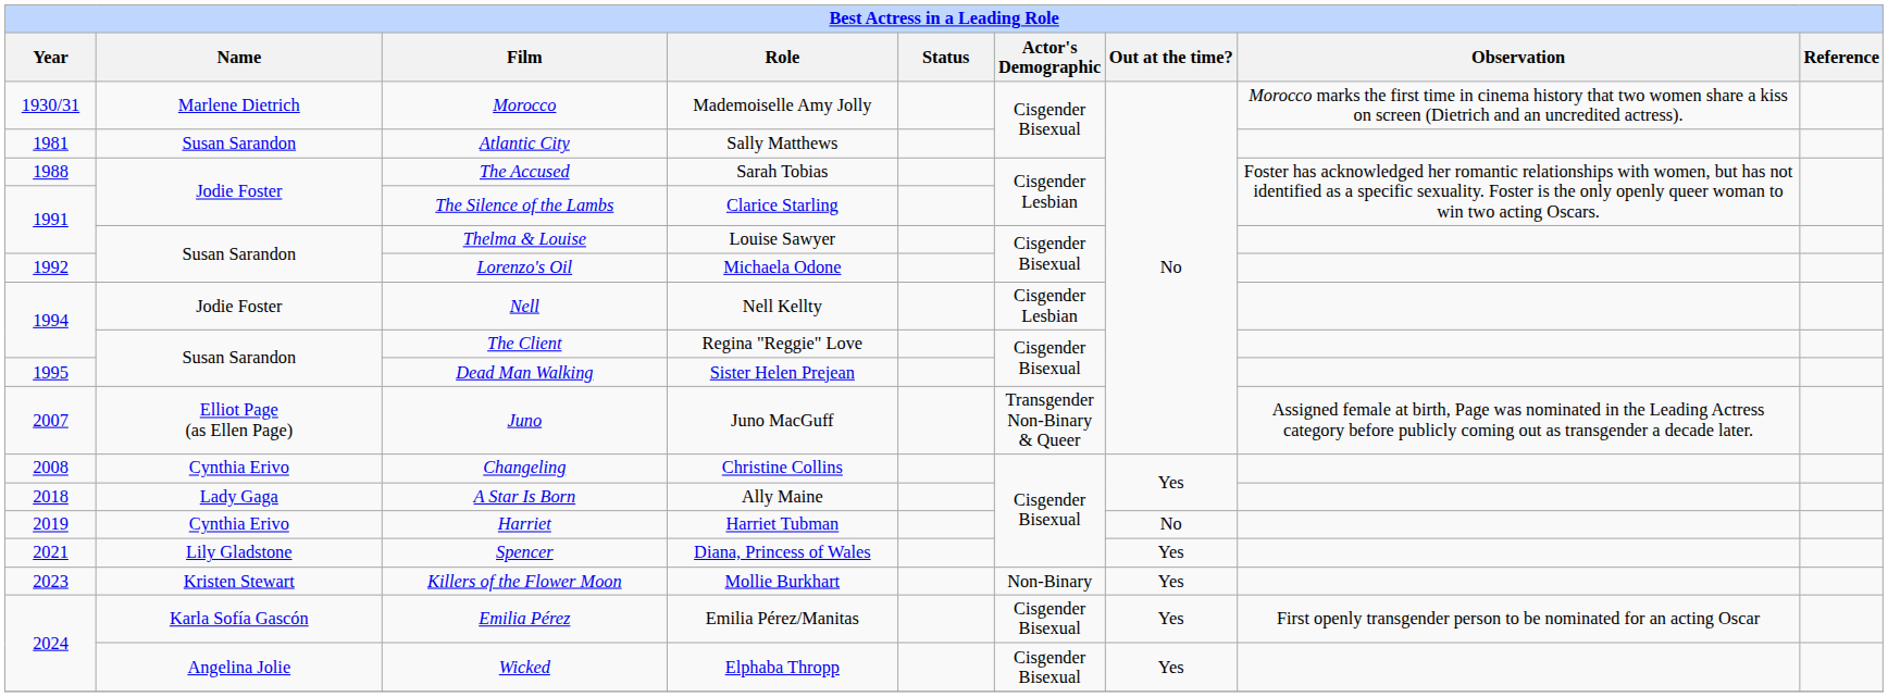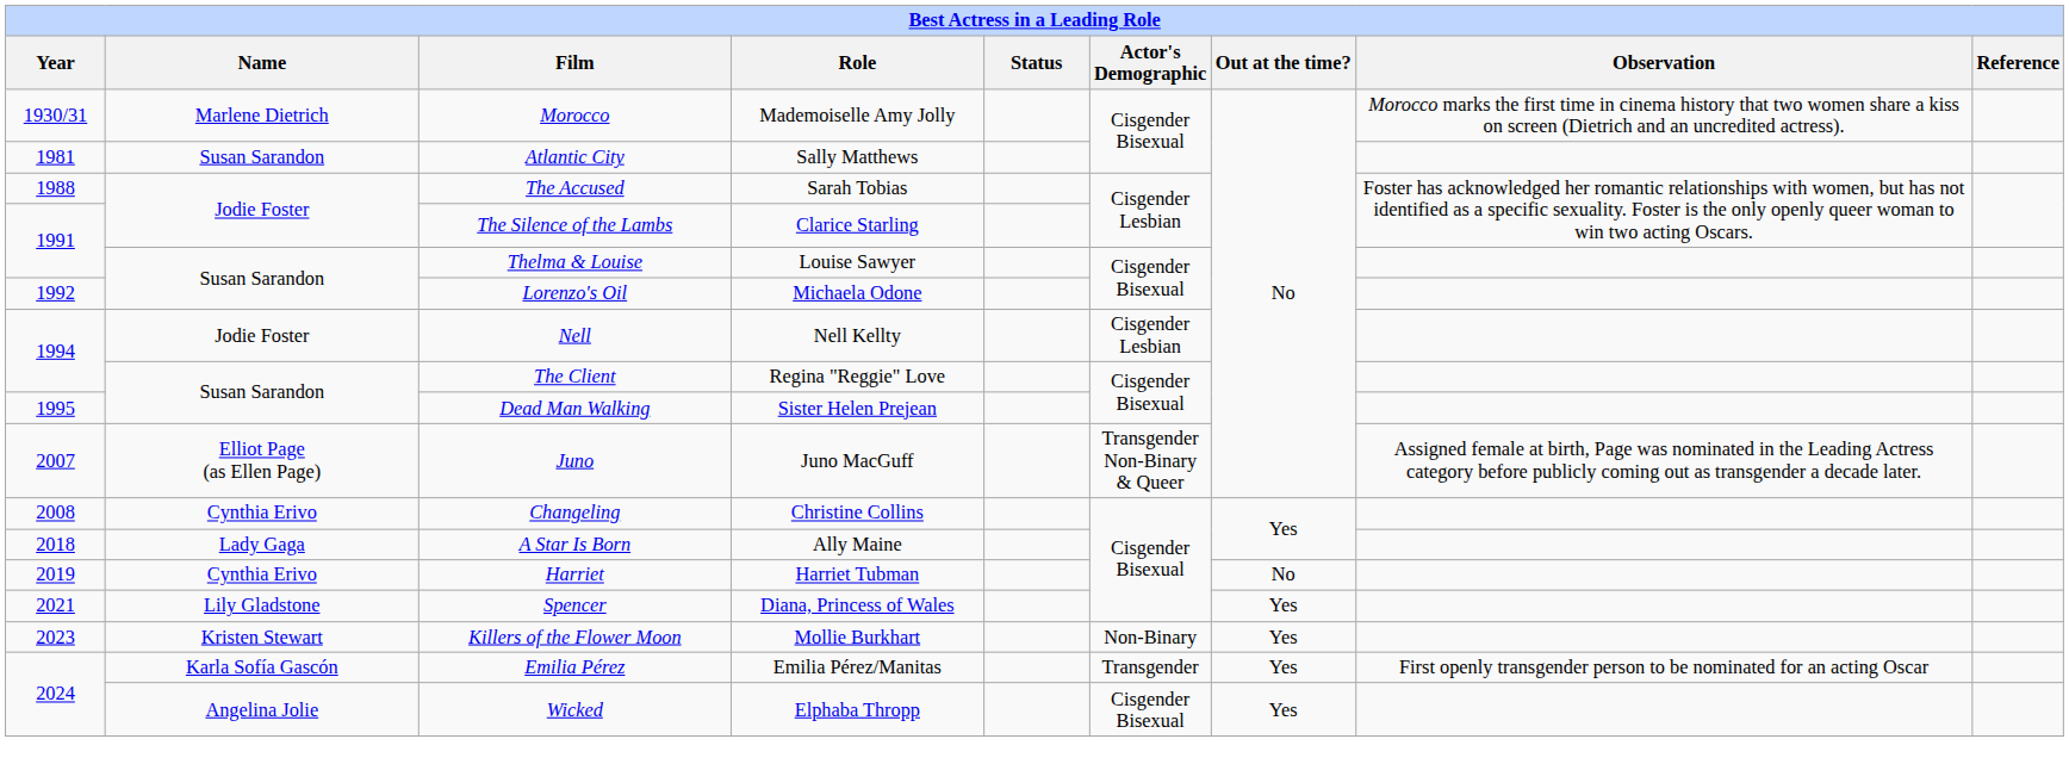 <table class="wikitable" style="text-align: center">
 <tr style="background:#bfd7ff;">
 <td colspan="10" style="text-align:center;"><strong><a href='#'>Best Actress in a Leading Role</a></strong></td>
 </tr>
 <tr style="background:#ebf5ff;">
 <th style="width:075px;">Year</th>
 <th style="width:250px;">Name</th>
 <th style="width:250px;">Film</th>
 <th style="width:200px;">Role</th>
 <th style="width:080px;">Status</th>
 <th style="width:080px;">Actor's Demographic</th>
 <th>Out at the time?</th>
 <th style="width:500px;">Observation</th>
 <th style="width:050px;">Reference</th>
 </tr>
 <tr>
 <td><a href='#'>1930/31</a></td>
 <td><a href='#'>Marlene Dietrich</a></td>
 <td><em><a href='#'>Morocco</a></em></td>
 <td>Mademoiselle Amy Jolly</td>
 <td></td>
 <td rowspan="2">Cisgender Bisexual</td>
 <td rowspan="10">No</td>
 <td><em>Morocco</em> marks the first time in cinema history that two women share a kiss on screen (Dietrich and an uncredited actress).</td>
 <td></td>
 </tr>
 <tr>
 <td><a href='#'>1981</a></td>
 <td><a href='#'>Susan Sarandon</a></td>
 <td><em><a href='#'>Atlantic City</a></em></td>
 <td>Sally Matthews</td>
 <td></td>
 <td></td>
 <td></td>
 </tr>
 <tr>
 <td><a href='#'>1988</a></td>
 <td rowspan="2"><a href='#'>Jodie Foster</a></td>
 <td><em><a href='#'>The Accused</a></em></td>
 <td>Sarah Tobias</td>
 <td></td>
 <td rowspan="2">Cisgender Lesbian</td>
 <td rowspan="2">Foster has acknowledged her romantic relationships with women, but has not identified as a specific sexuality. Foster is the only openly queer woman to win two acting Oscars.</td>
 <td rowspan="2"></td>
 </tr>
 <tr>
 <td rowspan="2"><a href='#'>1991</a></td>
 <td><em><a href='#'>The Silence of the Lambs</a></em></td>
 <td><a href='#'>Clarice Starling</a></td>
 <td></td>
 </tr>
 <tr>
 <td rowspan="2">Susan Sarandon</td>
 <td><em><a href='#'>Thelma & Louise</a></em></td>
 <td>Louise Sawyer</td>
 <td></td>
 <td rowspan="2">Cisgender Bisexual</td>
 <td></td>
 <td></td>
 </tr>
 <tr>
 <td><a href='#'>1992</a></td>
 <td><em><a href='#'>Lorenzo's Oil</a></em></td>
 <td><a href='#'>Michaela Odone</a></td>
 <td></td>
 <td></td>
 <td></td>
 </tr>
 <tr>
 <td rowspan="2"><a href='#'>1994</a></td>
 <td>Jodie Foster</td>
 <td><em><a href='#'>Nell</a></em></td>
 <td>Nell Kellty</td>
 <td></td>
 <td>Cisgender Lesbian</td>
 <td></td>
 <td></td>
 </tr>
 <tr>
 <td rowspan="2">Susan Sarandon</td>
 <td><em><a href='#'>The Client</a></em></td>
 <td>Regina "Reggie" Love</td>
 <td></td>
 <td rowspan="2">Cisgender Bisexual</td>
 <td></td>
 <td></td>
 </tr>
 <tr>
 <td style="text-align:center;"><a href='#'>1995</a></td>
 <td><em><a href='#'>Dead Man Walking</a></em></td>
 <td><a href='#'>Sister Helen Prejean</a></td>
 <td></td>
 <td></td>
 <td></td>
 </tr>
 <tr>
 <td><a href='#'>2007</a></td>
 <td><a href='#'>Elliot Page</a><br>(as Ellen Page)</td>
 <td><em><a href='#'>Juno</a></em></td>
 <td>Juno MacGuff</td>
 <td></td>
 <td>Transgender Non-Binary & Queer</td>
 <td>Assigned female at birth, Page was nominated in the Leading Actress category before publicly coming out as transgender a decade later.</td>
 <td></td>
 </tr>
 <tr>
 <td><a href='#'>2008</a></td>
 <td><a href='#'>Cynthia Erivo</a></td>
 <td><em><a href='#'>Changeling</a></em></td>
 <td><a href='#'>Christine Collins</a></td>
 <td></td>
 <td rowspan="4">Cisgender Bisexual</td>
 <td rowspan="2">Yes</td>
 <td></td>
 <td></td>
 </tr>
 <tr>
 <td><a href='#'>2018</a></td>
 <td><a href='#'>Lady Gaga</a></td>
 <td><em><a href='#'>A Star Is Born</a></em></td>
 <td>Ally Maine</td>
 <td></td>
 <td></td>
 <td></td>
 </tr>
 <tr>
 <td><a href='#'>2019</a></td>
 <td><a href='#'>Cynthia Erivo</a></td>
 <td><em><a href='#'>Harriet</a></em></td>
 <td><a href='#'>Harriet Tubman</a></td>
 <td></td>
 <td>No</td>
 <td></td>
 <td></td>
 </tr>
 <tr>
 <td><a href='#'>2021</a></td>
 <td><a href='#'>Lily Gladstone</a></td>
 <td><em><a href='#'>Spencer</a></em></td>
 <td><a href='#'>Diana, Princess of Wales</a></td>
 <td></td>
 <td>Yes</td>
 <td></td>
 <td></td>
 </tr>
 <tr>
 <td><a href='#'>2023</a></td>
 <td><a href='#'>Kristen Stewart</a></td>
 <td><em><a href='#'>Killers of the Flower Moon</a></em></td>
 <td><a href='#'>Mollie Burkhart</a></td>
 <td></td>
 <td>Non-Binary</td>
 <td>Yes</td>
 <td></td>
 <td></td>
 </tr>
 <tr>
 <td rowspan="2"><a href='#'>2024</a></td>
 <td><a href='#'>Karla Sofía Gascón</a></td>
 <td><em><a href='#'>Emilia Pérez</a></em></td>
 <td>Emilia Pérez/Manitas</td>
 <td></td>
-<td>Cisgender Bisexual</td>
+<td>Transgender</td>
 <td>Yes</td>
 <td>First openly transgender person to be nominated for an acting Oscar</td>
 <td></td>
 </tr>
 <tr>
 <td><a href='#'>Angelina Jolie</a></td>
 <td><em><a href='#'>Wicked</a></em></td>
 <td><a href='#'>Elphaba Thropp</a></td>
 <td></td>
 <td>Cisgender Bisexual</td>
 <td>Yes</td>
 <td></td>
 <td></td>
 </tr>
 <tr>
 </tr>
 </table>
